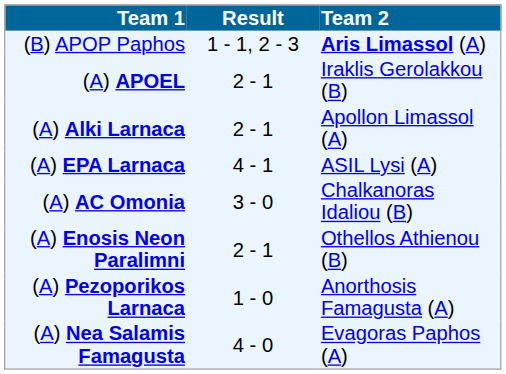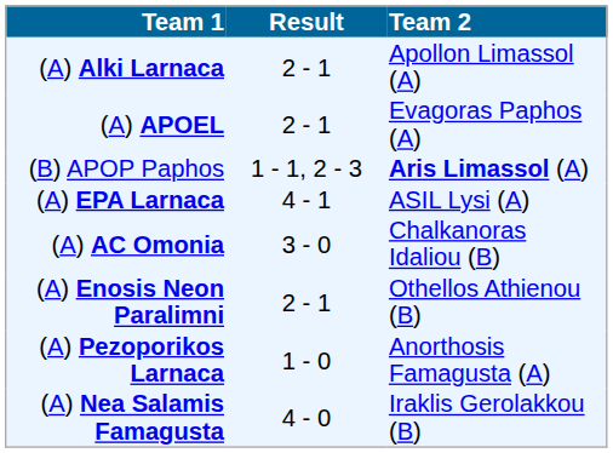 <table cellspacing="0" style="background: #EBF5FF; border: 1px #aaa solid; border-collapse: collapse; font-size: 95%;" width=60%>
 <tr bgcolor=#006699 style="color:white;">
 <th width=30% align="right">Team 1</th>
 <th width=22% align="center">Result</th>
 <th width=30% align="left">Team 2</th>
 </tr>
 <tr>
-<td align=right>(<a href='#'>B</a>) <a href='#'>APOP Paphos</a></td>
-<td align=center>1 - 1, 2 - 3</td>
-<td align=left><strong><a href='#'>Aris Limassol</a></strong> (<a href='#'>A</a>)</td>
+<td align=right>(<a href='#'>A</a>) <strong><a href='#'>Alki Larnaca</a></strong></td>
+<td align=center>2 - 1</td>
+<td align=left><a href='#'>Apollon Limassol</a> (<a href='#'>A</a>)</td>
 </tr>
 <tr>
 <td align=right>(<a href='#'>A</a>) <strong><a href='#'>APOEL</a></strong></td>
 <td align=center>2 - 1</td>
-<td align=left><a href='#'>Iraklis Gerolakkou</a> (<a href='#'>B</a>)</td>
+<td align=left><a href='#'>Evagoras Paphos</a> (<a href='#'>A</a>)</td>
 </tr>
 <tr>
-<td align=right>(<a href='#'>A</a>) <strong><a href='#'>Alki Larnaca</a></strong></td>
-<td align=center>2 - 1</td>
-<td align=left><a href='#'>Apollon Limassol</a> (<a href='#'>A</a>)</td>
+<td align=right>(<a href='#'>B</a>) <a href='#'>APOP Paphos</a></td>
+<td align=center>1 - 1, 2 - 3</td>
+<td align=left><strong><a href='#'>Aris Limassol</a></strong> (<a href='#'>A</a>)</td>
 </tr>
 <tr>
 <td align=right>(<a href='#'>A</a>) <strong><a href='#'>EPA Larnaca</a></strong></td>
 <td align=center>4 - 1</td>
 <td align=left><a href='#'>ASIL Lysi</a> (<a href='#'>A</a>)</td>
 </tr>
 <tr>
 <td align=right>(<a href='#'>A</a>) <strong><a href='#'>AC Omonia</a></strong></td>
 <td align=center>3 - 0</td>
 <td align=left><a href='#'>Chalkanoras Idaliou</a> (<a href='#'>B</a>)</td>
 </tr>
 <tr>
 <td align=right>(<a href='#'>A</a>) <strong><a href='#'>Enosis Neon Paralimni</a></strong></td>
 <td align=center>2 - 1</td>
 <td align=left><a href='#'>Othellos Athienou</a> (<a href='#'>B</a>)</td>
 </tr>
 <tr>
 <td align=right>(<a href='#'>A</a>) <strong><a href='#'>Pezoporikos Larnaca</a></strong></td>
 <td align=center>1 - 0</td>
 <td align=left><a href='#'>Anorthosis Famagusta</a> (<a href='#'>A</a>)</td>
 </tr>
 <tr>
 <td align=right>(<a href='#'>A</a>) <strong><a href='#'>Nea Salamis Famagusta</a></strong></td>
 <td align=center>4 - 0</td>
-<td align=left><a href='#'>Evagoras Paphos</a> (<a href='#'>A</a>)</td>
+<td align=left><a href='#'>Iraklis Gerolakkou</a> (<a href='#'>B</a>)</td>
 </tr>
 <tr>
 </tr>
 </table>
